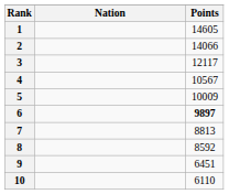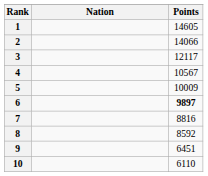 <table class="wikitable sortable">
 <tr>
 </tr>
 <tr>
 <th width=30>Rank</th>
 <th width=222>Nation</th>
 <th width=50>Points</th>
 </tr>
 <tr style="text-align:center;">
 <th scope="row">1</th>
 <td style="text-align:left;"></td>
 <td>14605</td>
 </tr>
 <tr style="text-align:center;">
 <th scope="row">2</th>
 <td style="text-align:left;"></td>
 <td>14066</td>
 </tr>
 <tr style="text-align:center;">
 <th scope="row">3</th>
 <td style="text-align:left;"></td>
 <td>12117</td>
 </tr>
 <tr style="text-align:center;">
 <th scope="row">4</th>
 <td style="text-align:left;"></td>
 <td>10567</td>
 </tr>
 <tr style="text-align:center;">
 <th scope="row">5</th>
 <td style="text-align:left;"></td>
 <td>10009</td>
 </tr>
 <tr style="text-align:center;">
 <th scope="row">6</th>
 <td style="text-align:left;"></td>
 <td><strong>9897</strong></td>
 </tr>
 <tr style="text-align:center;">
 <th scope="row">7</th>
 <td style="text-align:left;"></td>
-<td>8813</td>
+<td>8816</td>
 </tr>
 <tr style="text-align:center;">
 <th scope="row">8</th>
 <td style="text-align:left;"></td>
 <td>8592</td>
 </tr>
 <tr style="text-align:center;">
 <th scope="row">9</th>
 <td style="text-align:left;"></td>
 <td>6451</td>
 </tr>
 <tr style="text-align:center;">
 <th scope="row">10</th>
 <td style="text-align:left;"></td>
 <td>6110</td>
 </tr>
 </table>
